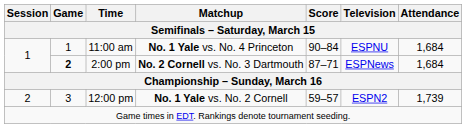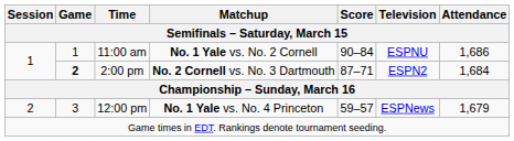 <table class="wikitable" style="font-size: 95%; text-align:center">
 <tr>
 <th>Session</th>
 <th>Game</th>
 <th>Time</th>
 <th>Matchup</th>
 <th>Score</th>
 <th>Television</th>
 <th>Attendance</th>
 </tr>
 <tr>
 <th colspan="7">Semifinals – Saturday, March 15</th>
 </tr>
 <tr>
 <td rowspan="2">1</td>
 <td>1</td>
 <td>11:00 am</td>
-<td><strong>No. 1 Yale</strong> vs. No. 4 Princeton</td>
+<td><strong>No. 1 Yale</strong> vs. No. 2 Cornell</td>
 <td>90–84</td>
 <td><a href='#'>ESPNU</a></td>
-<td>1,684</td>
+<td>1,686</td>
 </tr>
 <tr>
 <td><strong>2</strong></td>
 <td>2:00 pm</td>
 <td><strong>No. 2 Cornell</strong> vs. No. 3 Dartmouth</td>
 <td>87–71</td>
-<td><a href='#'>ESPNews</a></td>
+<td><a href='#'>ESPN2</a></td>
 <td>1,684</td>
 </tr>
 <tr>
 <th colspan="7">Championship – Sunday, March 16</th>
 </tr>
 <tr>
 <td>2</td>
 <td>3</td>
 <td>12:00 pm</td>
-<td><strong>No. 1 Yale</strong> vs. No. 2 Cornell</td>
+<td><strong>No. 1 Yale</strong> vs. No. 4 Princeton</td>
 <td>59–57</td>
-<td><a href='#'>ESPN2</a></td>
-<td>1,739</td>
+<td><a href='#'>ESPNews</a></td>
+<td>1,679</td>
 </tr>
 <tr>
 <td colspan="7"><small>Game times in <a href='#'>EDT</a>. Rankings denote tournament seeding.</small></td>
 </tr>
 </table>
